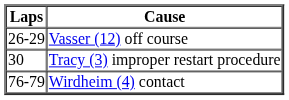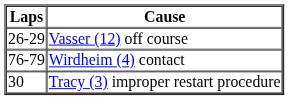 <table border=2 cellspacing=0>
 <tr>
 <th>Laps</th>
 <th>Cause</th>
 </tr>
 <tr>
 <td>26-29</td>
 <td><a href='#'>Vasser (12)</a> off course</td>
 </tr>
 <tr>
+<td>76-79</td>
+<td><a href='#'>Wirdheim (4)</a> contact</td>
+</tr>
+<tr>
 <td>30</td>
 <td><a href='#'>Tracy (3)</a> improper restart procedure</td>
 </tr>
-<tr>
-<td>76-79</td>
-<td><a href='#'>Wirdheim (4)</a> contact</td>
-</tr>
 </table>
